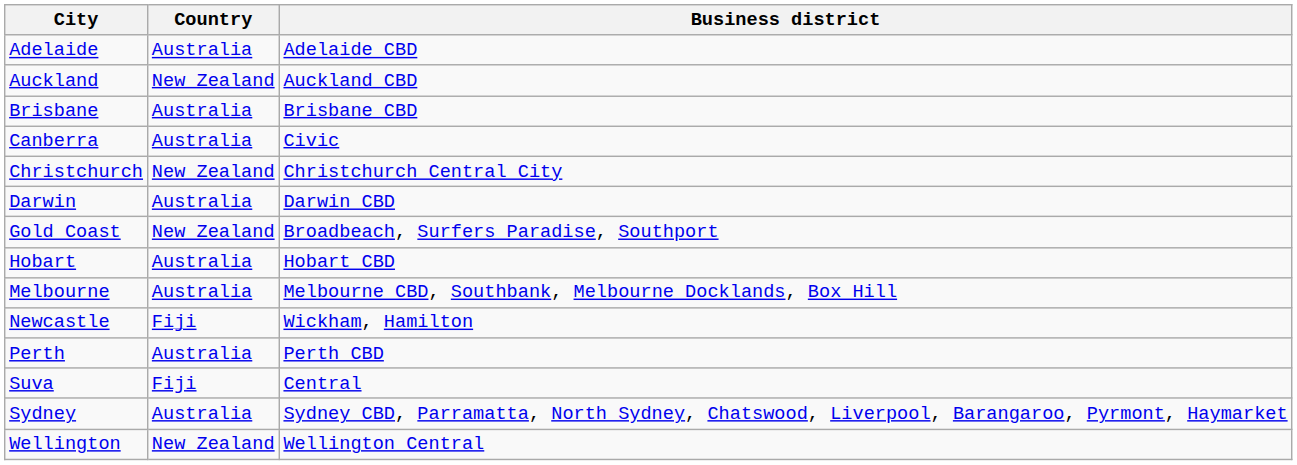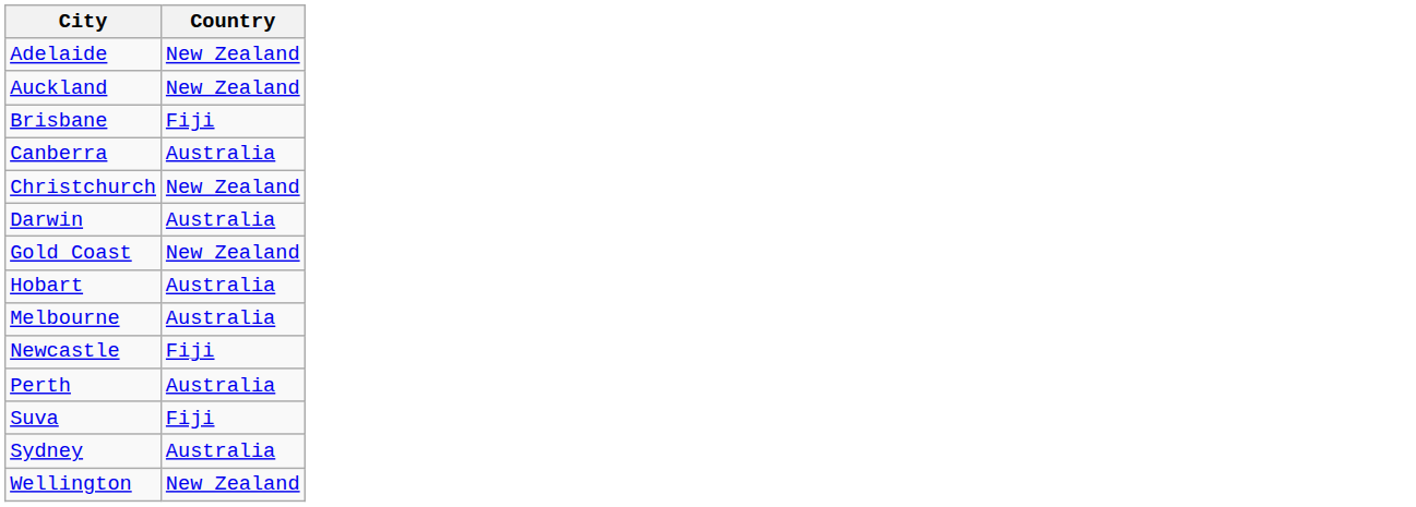 <table class="sortable wikitable">
 <tr>
 <th>City</th>
 <th>Country</th>
-<th>Business district</th>
 </tr>
 <tr>
 <td><a href='#'>Adelaide</a></td>
-<td><a href='#'>Australia</a></td>
-<td><a href='#'>Adelaide CBD</a></td>
+<td><a href='#'>New Zealand</a></td>
 </tr>
 <tr>
 <td><a href='#'>Auckland</a></td>
 <td><a href='#'>New Zealand</a></td>
-<td><a href='#'>Auckland CBD</a></td>
 </tr>
 <tr>
 <td><a href='#'>Brisbane</a></td>
-<td><a href='#'>Australia</a></td>
-<td><a href='#'>Brisbane CBD</a></td>
+<td><a href='#'>Fiji</a></td>
 </tr>
 <tr>
 <td><a href='#'>Canberra</a></td>
 <td><a href='#'>Australia</a></td>
-<td><a href='#'>Civic</a></td>
 </tr>
 <tr>
 <td><a href='#'>Christchurch</a></td>
 <td><a href='#'>New Zealand</a></td>
-<td><a href='#'>Christchurch Central City</a></td>
 </tr>
 <tr>
 <td><a href='#'>Darwin</a></td>
 <td><a href='#'>Australia</a></td>
-<td><a href='#'>Darwin CBD</a></td>
 </tr>
 <tr>
 <td><a href='#'>Gold Coast</a></td>
 <td><a href='#'>New Zealand</a></td>
-<td><a href='#'>Broadbeach</a>, <a href='#'>Surfers Paradise</a>, <a href='#'>Southport</a></td>
 </tr>
 <tr>
 <td><a href='#'>Hobart</a></td>
 <td><a href='#'>Australia</a></td>
-<td><a href='#'>Hobart CBD</a></td>
 </tr>
 <tr>
 <td><a href='#'>Melbourne</a></td>
 <td><a href='#'>Australia</a></td>
-<td><a href='#'>Melbourne CBD</a>, <a href='#'>Southbank</a>, <a href='#'>Melbourne Docklands</a>, <a href='#'>Box Hill</a></td>
 </tr>
 <tr>
 <td><a href='#'>Newcastle</a></td>
 <td><a href='#'>Fiji</a></td>
-<td><a href='#'>Wickham</a>, <a href='#'>Hamilton</a></td>
 </tr>
 <tr>
 <td><a href='#'>Perth</a></td>
 <td><a href='#'>Australia</a></td>
-<td><a href='#'>Perth CBD</a></td>
 </tr>
 <tr>
 <td><a href='#'>Suva</a></td>
 <td><a href='#'>Fiji</a></td>
-<td><a href='#'>Central</a></td>
 </tr>
 <tr>
 <td><a href='#'>Sydney</a></td>
 <td><a href='#'>Australia</a></td>
-<td><a href='#'>Sydney CBD</a>, <a href='#'>Parramatta</a>, <a href='#'>North Sydney</a>, <a href='#'>Chatswood</a>, <a href='#'>Liverpool</a>, <a href='#'>Barangaroo</a>, <a href='#'>Pyrmont</a>, <a href='#'>Haymarket</a></td>
 </tr>
 <tr>
 <td><a href='#'>Wellington</a></td>
 <td><a href='#'>New Zealand</a></td>
-<td><a href='#'>Wellington Central</a></td>
 </tr>
 </table>
